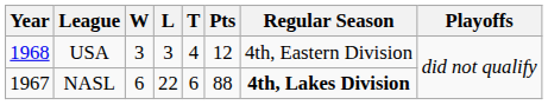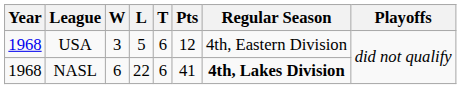 <table class="wikitable" style="text-align:center">
 <tr>
 <th>Year</th>
 <th>League</th>
 <th>W</th>
 <th>L</th>
 <th>T</th>
 <th>Pts</th>
 <th>Regular Season</th>
 <th>Playoffs</th>
 </tr>
 <tr>
 <td><a href='#'>1968</a></td>
 <td>USA</td>
 <td>3</td>
-<td>3</td>
-<td>4</td>
+<td>5</td>
+<td>6</td>
 <td>12</td>
 <td>4th, Eastern Division</td>
 <td rowspan=2><em>did not qualify</em></td>
 </tr>
 <tr>
-<td>1967</td>
+<td>1968</td>
 <td>NASL</td>
 <td>6</td>
 <td>22</td>
 <td>6</td>
-<td>88</td>
+<td>41</td>
 <td><strong>4th, Lakes Division</strong></td>
 </tr>
 </table>
